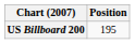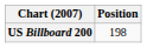 <table class="wikitable plainrowheaders" style="text-align:center">
 <tr>
 <th scope="col">Chart (2007)</th>
 <th scope="col">Position</th>
 </tr>
 <tr>
 <th scope="row">US <em>Billboard</em> 200</th>
-<td>195</td>
+<td>198</td>
 </tr>
 </table>
